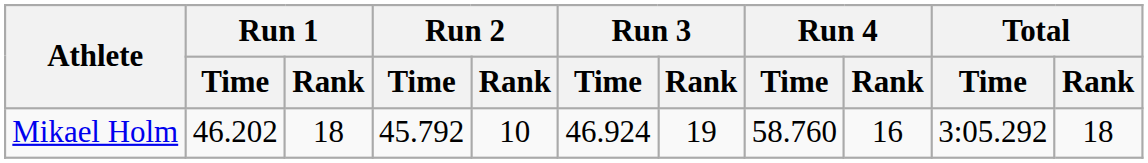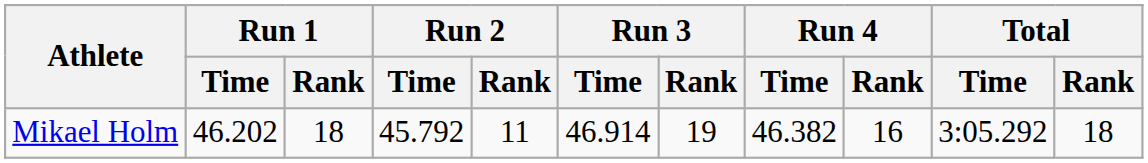 <table class="wikitable" border="1" style="font-size:90%">
 <tr>
 <th rowspan="2">Athlete</th>
 <th colspan="2">Run 1</th>
 <th colspan="2">Run 2</th>
 <th colspan="2">Run 3</th>
 <th colspan="2">Run 4</th>
 <th colspan="2">Total</th>
 </tr>
 <tr>
 <th>Time</th>
 <th>Rank</th>
 <th>Time</th>
 <th>Rank</th>
 <th>Time</th>
 <th>Rank</th>
 <th>Time</th>
 <th>Rank</th>
 <th>Time</th>
 <th>Rank</th>
 </tr>
 <tr>
 <td><a href='#'>Mikael Holm</a></td>
 <td align="center">46.202</td>
 <td align="center">18</td>
 <td align="center">45.792</td>
-<td align="center">10</td>
-<td align="center">46.924</td>
+<td align="center">11</td>
+<td align="center">46.914</td>
 <td align="center">19</td>
-<td align="center">58.760</td>
+<td align="center">46.382</td>
 <td align="center">16</td>
 <td align="center">3:05.292</td>
 <td align="center">18</td>
 </tr>
 </table>
